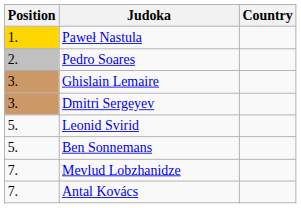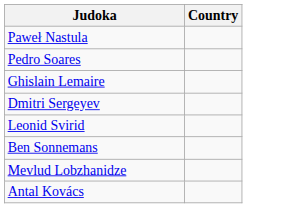 <table class=wikitable>
 <tr>
-<th width=10>Position</th>
 <th width=200>Judoka</th>
 <th width=10>Country</th>
 </tr>
 <tr>
-<td bgcolor=gold>1.</td>
 <td><a href='#'>Paweł Nastula</a></td>
 <td></td>
 </tr>
 <tr>
-<td bgcolor="silver">2.</td>
 <td><a href='#'>Pedro Soares</a></td>
 <td></td>
 </tr>
 <tr>
-<td bgcolor="CC9966">3.</td>
 <td><a href='#'>Ghislain Lemaire</a></td>
 <td></td>
 </tr>
 <tr>
-<td bgcolor="CC9966">3.</td>
 <td><a href='#'>Dmitri Sergeyev</a></td>
 <td></td>
 </tr>
 <tr>
-<td>5.</td>
 <td><a href='#'>Leonid Svirid</a></td>
 <td></td>
 </tr>
 <tr>
-<td>5.</td>
 <td><a href='#'>Ben Sonnemans</a></td>
 <td></td>
 </tr>
 <tr>
-<td>7.</td>
 <td><a href='#'>Mevlud Lobzhanidze</a></td>
 <td></td>
 </tr>
 <tr>
-<td>7.</td>
 <td><a href='#'>Antal Kovács</a></td>
 <td></td>
 </tr>
 </table>
